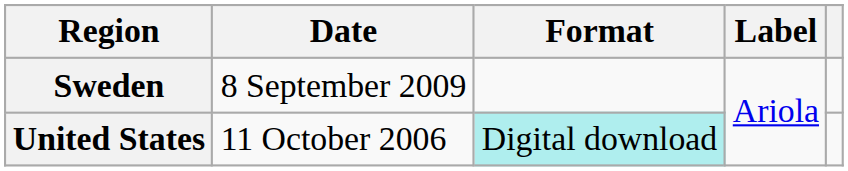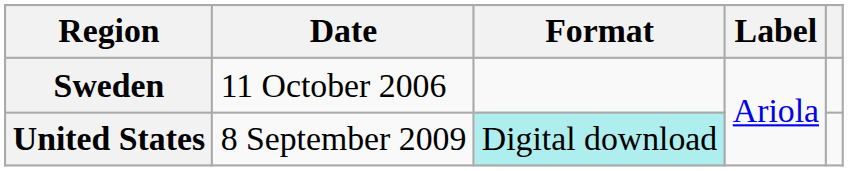 <table class="wikitable plainrowheaders">
 <tr>
 <th scope="col">Region</th>
 <th scope="col">Date</th>
 <th scope="col">Format</th>
 <th scope="col">Label</th>
 <th scope="col"></th>
 </tr>
 <tr>
 <th scope="row">Sweden</th>
-<td>8 September 2009</td>
+<td>11 October 2006</td>
 <td></td>
 <td rowspan="2"><a href='#'>Ariola</a></td>
 <td align="center"></td>
 </tr>
 <tr>
 <th scope="row">United States</th>
-<td>11 October 2006</td>
+<td>8 September 2009</td>
 <td style="background: paleturquoise;">Digital download</td>
 <td align="center"></td>
 </tr>
 </table>
